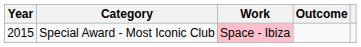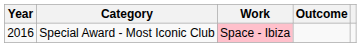 <table class="wikitable sortable">
 <tr>
 <th>Year</th>
 <th>Category</th>
 <th>Work</th>
 <th>Outcome</th>
 <th></th>
 </tr>
 <tr>
-<td>2015</td>
+<td>2016</td>
 <td>Special Award - Most Iconic Club</td>
 <td style="background: pink;">Space - Ibiza</td>
 <td></td>
 <td></td>
 </tr>
 </table>
